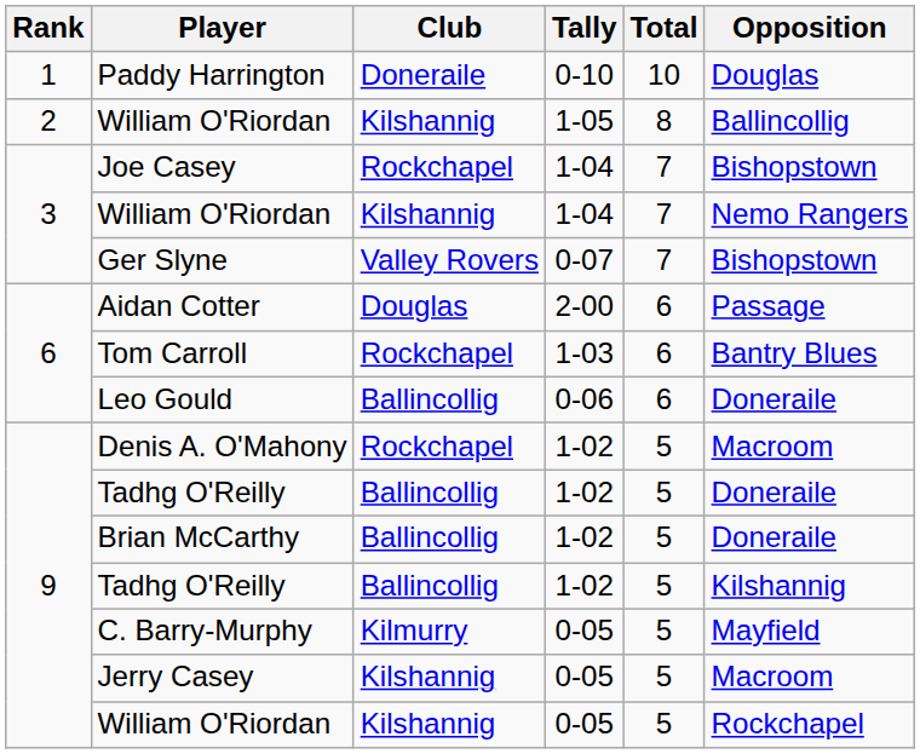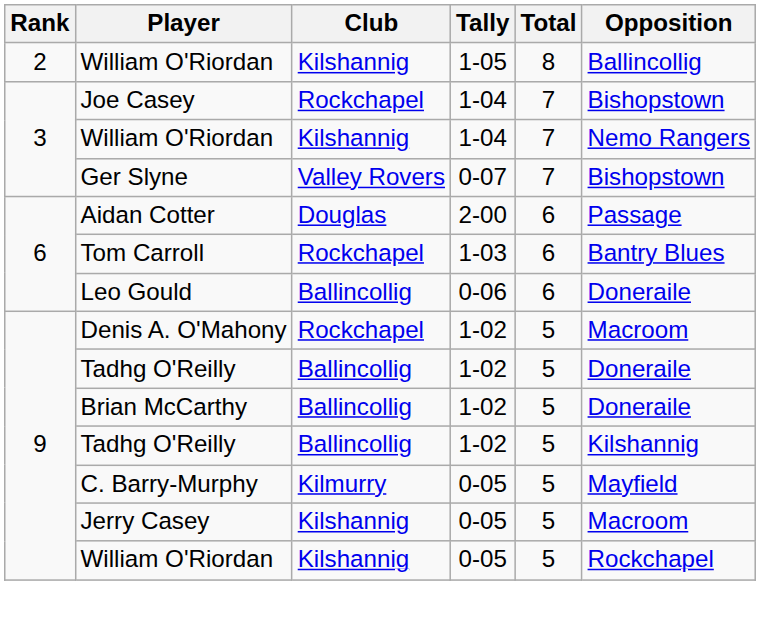 <table class="wikitable">
 <tr>
 <th>Rank</th>
 <th>Player</th>
 <th>Club</th>
 <th>Tally</th>
 <th>Total</th>
 <th>Opposition</th>
-</tr>
-<tr>
-<td rowspan="1" style="text-align:center;">1</td>
-<td>Paddy Harrington</td>
-<td><a href='#'>Doneraile</a></td>
-<td align=center>0-10</td>
-<td align=center>10</td>
-<td><a href='#'>Douglas</a></td>
 </tr>
 <tr>
 <td rowspan="1" style="text-align:center;">2</td>
 <td>William O'Riordan</td>
 <td><a href='#'>Kilshannig</a></td>
 <td align=center>1-05</td>
 <td align=center>8</td>
 <td><a href='#'>Ballincollig</a></td>
 </tr>
 <tr>
 <td rowspan="3" style="text-align:center;">3</td>
 <td>Joe Casey</td>
 <td><a href='#'>Rockchapel</a></td>
 <td align=center>1-04</td>
 <td align=center>7</td>
 <td><a href='#'>Bishopstown</a></td>
 </tr>
 <tr>
 <td>William O'Riordan</td>
 <td><a href='#'>Kilshannig</a></td>
 <td align=center>1-04</td>
 <td align=center>7</td>
 <td><a href='#'>Nemo Rangers</a></td>
 </tr>
 <tr>
 <td>Ger Slyne</td>
 <td><a href='#'>Valley Rovers</a></td>
 <td align=center>0-07</td>
 <td align=center>7</td>
 <td><a href='#'>Bishopstown</a></td>
 </tr>
 <tr>
 <td rowspan="3" style="text-align:center;">6</td>
 <td>Aidan Cotter</td>
 <td><a href='#'>Douglas</a></td>
 <td align=center>2-00</td>
 <td align=center>6</td>
 <td><a href='#'>Passage</a></td>
 </tr>
 <tr>
 <td>Tom Carroll</td>
 <td><a href='#'>Rockchapel</a></td>
 <td align=center>1-03</td>
 <td align=center>6</td>
 <td><a href='#'>Bantry Blues</a></td>
 </tr>
 <tr>
 <td>Leo Gould</td>
 <td><a href='#'>Ballincollig</a></td>
 <td align=center>0-06</td>
 <td align=center>6</td>
 <td><a href='#'>Doneraile</a></td>
 </tr>
 <tr>
 <td rowspan="7" style="text-align:center;">9</td>
 <td>Denis A. O'Mahony</td>
 <td><a href='#'>Rockchapel</a></td>
 <td align=center>1-02</td>
 <td align=center>5</td>
 <td><a href='#'>Macroom</a></td>
 </tr>
 <tr>
 <td>Tadhg O'Reilly</td>
 <td><a href='#'>Ballincollig</a></td>
 <td align=center>1-02</td>
 <td align=center>5</td>
 <td><a href='#'>Doneraile</a></td>
 </tr>
 <tr>
 <td>Brian McCarthy</td>
 <td><a href='#'>Ballincollig</a></td>
 <td align=center>1-02</td>
 <td align=center>5</td>
 <td><a href='#'>Doneraile</a></td>
 </tr>
 <tr>
 <td>Tadhg O'Reilly</td>
 <td><a href='#'>Ballincollig</a></td>
 <td align=center>1-02</td>
 <td align=center>5</td>
 <td><a href='#'>Kilshannig</a></td>
 </tr>
 <tr>
 <td>C. Barry-Murphy</td>
 <td><a href='#'>Kilmurry</a></td>
 <td align=center>0-05</td>
 <td align=center>5</td>
 <td><a href='#'>Mayfield</a></td>
 </tr>
 <tr>
 <td>Jerry Casey</td>
 <td><a href='#'>Kilshannig</a></td>
 <td align=center>0-05</td>
 <td align=center>5</td>
 <td><a href='#'>Macroom</a></td>
 </tr>
 <tr>
 <td>William O'Riordan</td>
 <td><a href='#'>Kilshannig</a></td>
 <td align=center>0-05</td>
 <td align=center>5</td>
 <td><a href='#'>Rockchapel</a></td>
 </tr>
 </table>
